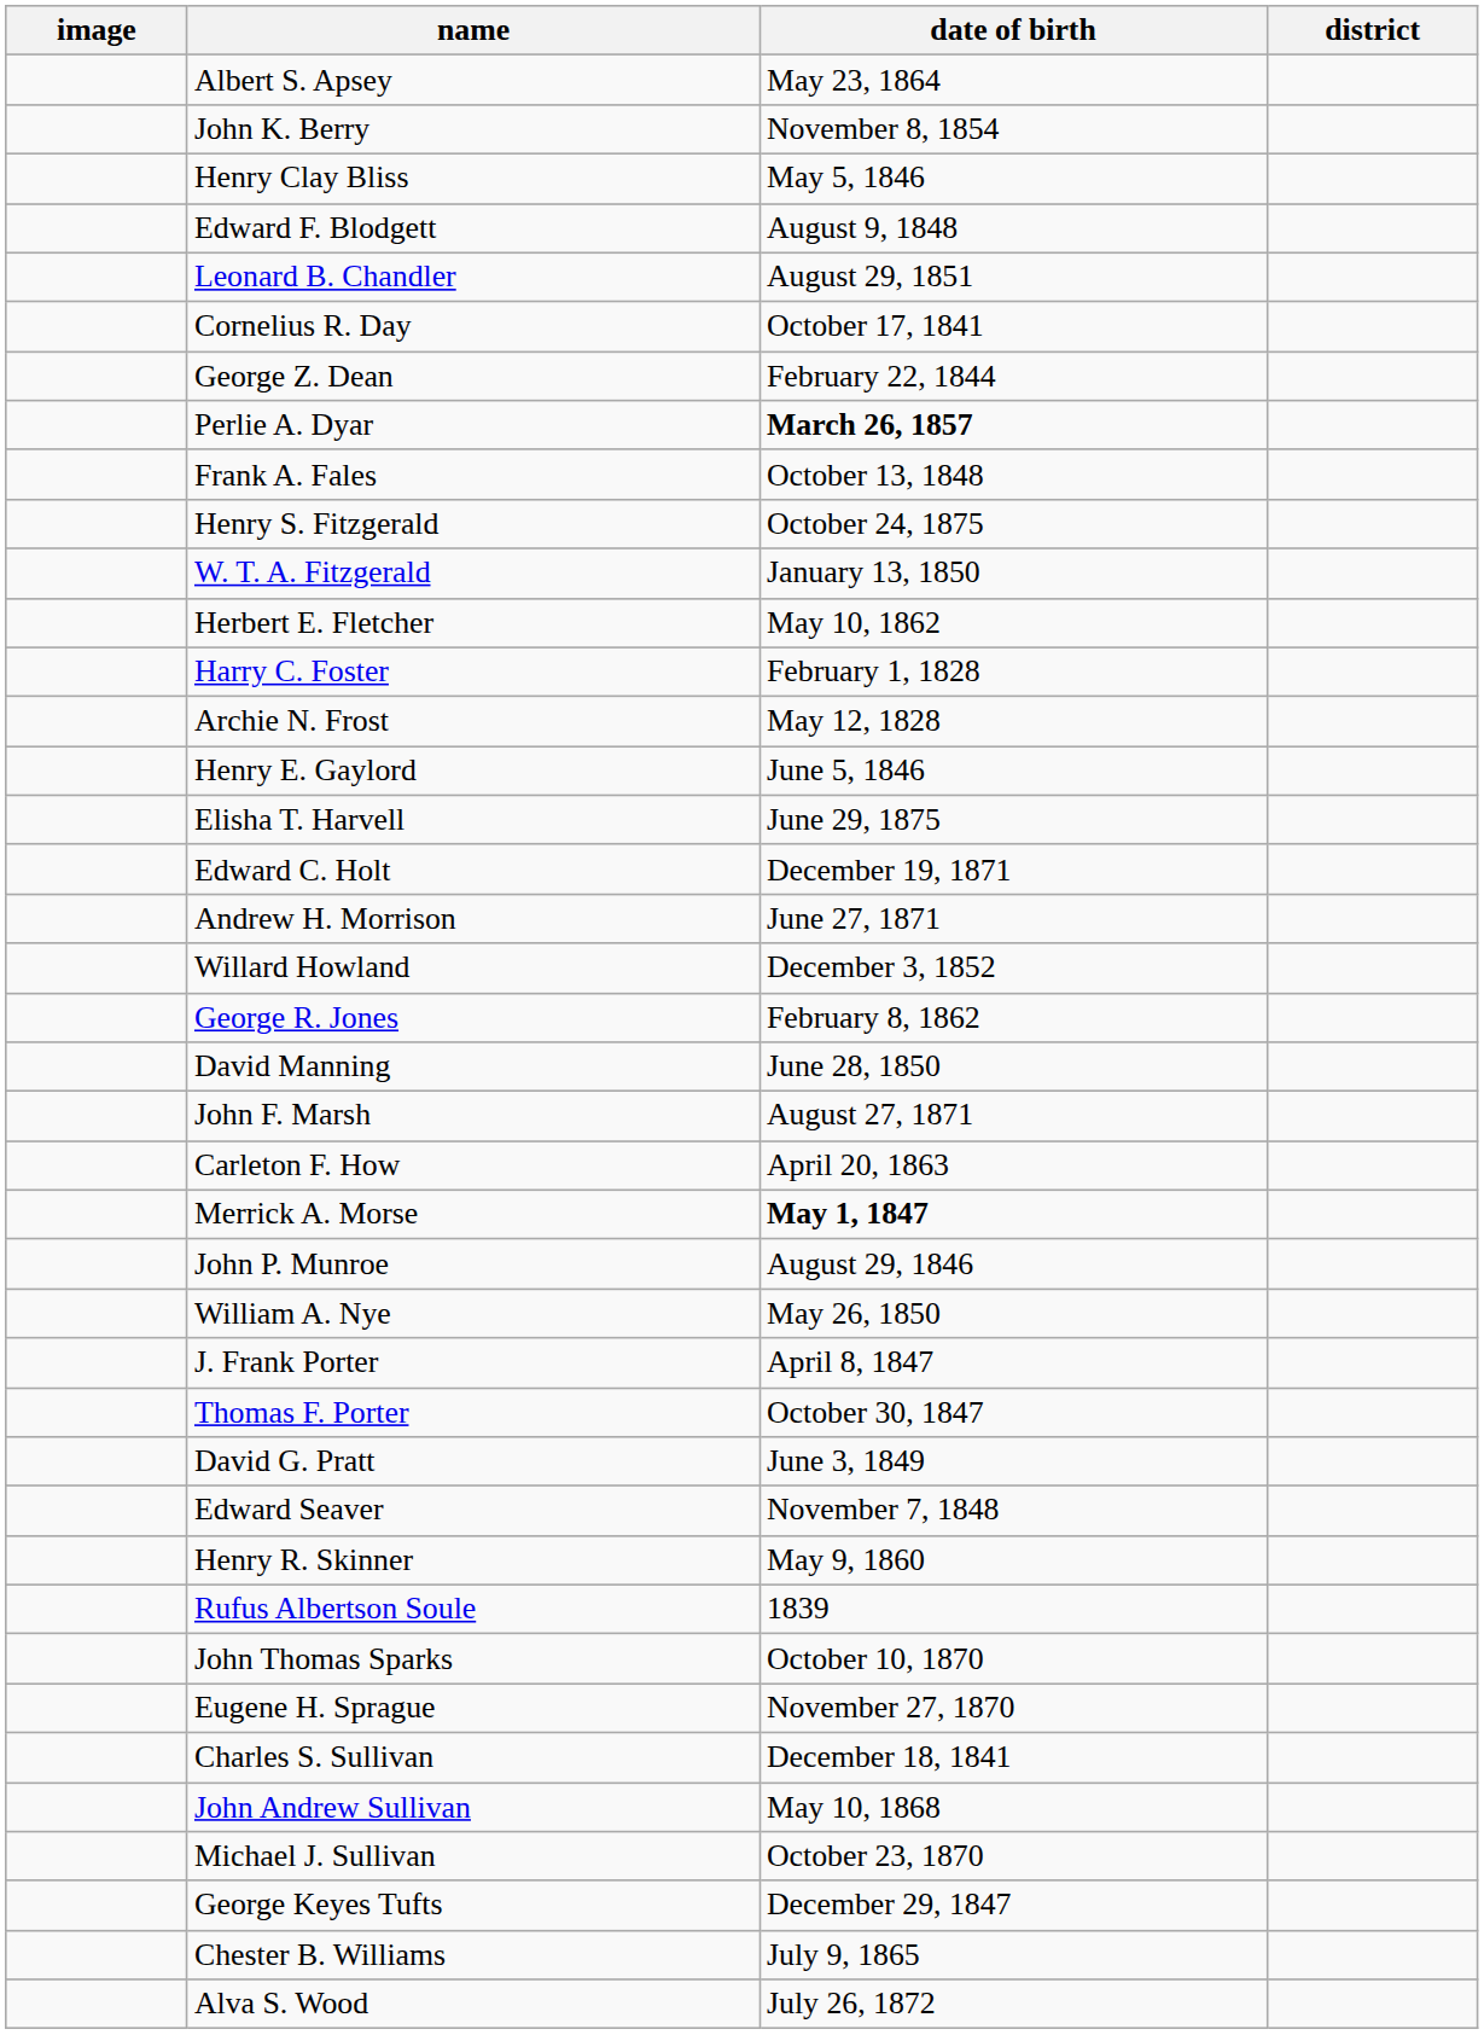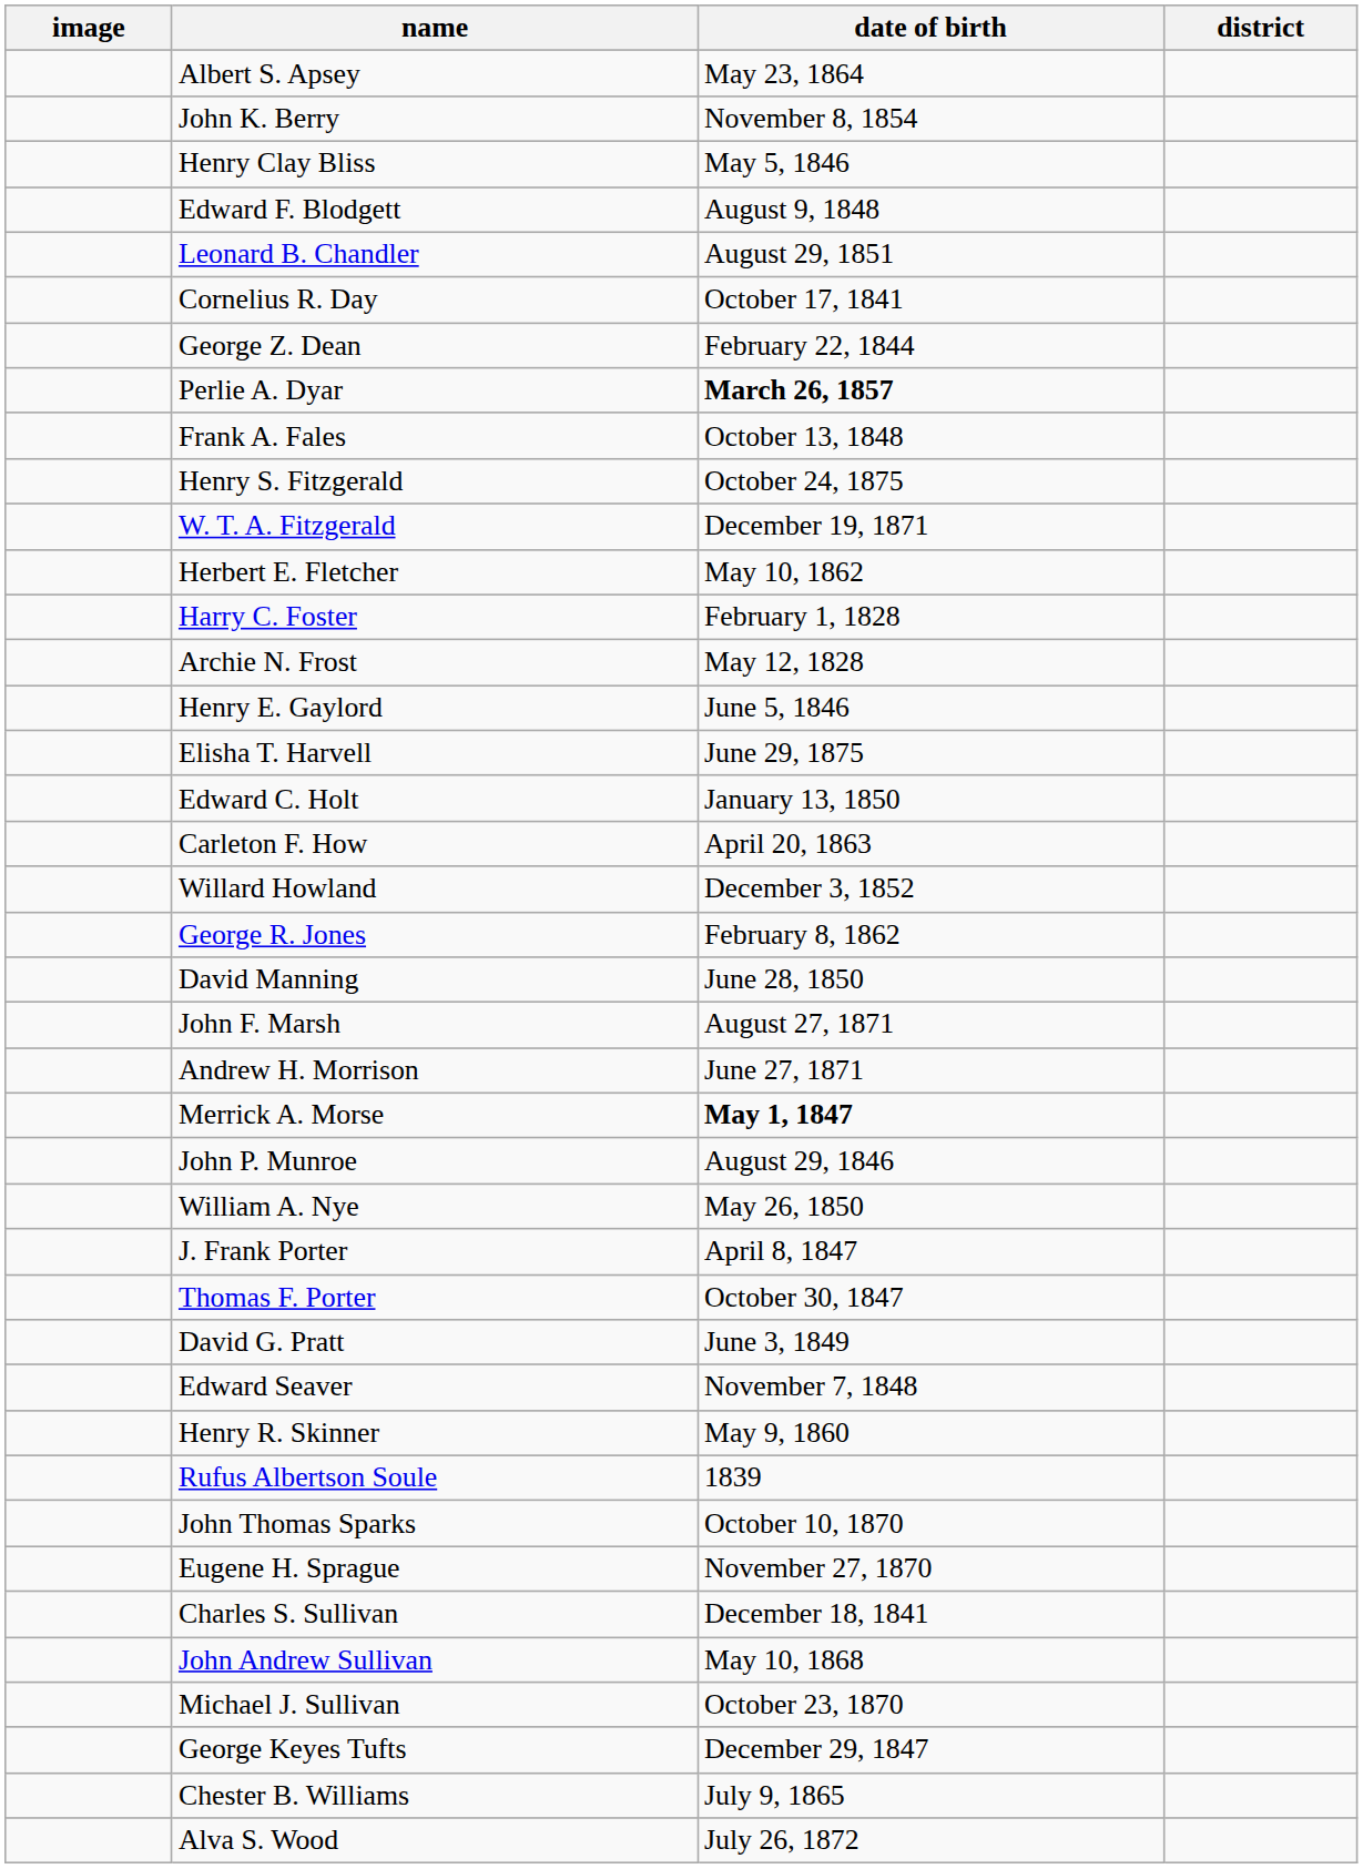 <table class='wikitable sortable' style="width:60%">
 <tr>
 <th>image</th>
 <th>name </th>
 <th data-sort-type=date>date of birth </th>
 <th>district</th>
 </tr>
 <tr>
 <td></td>
 <td>Albert S. Apsey</td>
 <td>May 23, 1864</td>
 <td></td>
 </tr>
 <tr>
 <td></td>
 <td>John K. Berry</td>
 <td>November 8, 1854</td>
 <td></td>
 </tr>
 <tr>
 <td></td>
 <td>Henry Clay Bliss</td>
 <td>May 5, 1846</td>
 <td></td>
 </tr>
 <tr>
 <td></td>
 <td>Edward F. Blodgett</td>
 <td>August 9, 1848</td>
 <td></td>
 </tr>
 <tr>
 <td></td>
 <td><a href='#'>Leonard B. Chandler</a></td>
 <td>August 29, 1851</td>
 <td></td>
 </tr>
 <tr>
 <td></td>
 <td>Cornelius R. Day</td>
 <td>October 17, 1841</td>
 <td></td>
 </tr>
 <tr>
 <td></td>
 <td>George Z. Dean</td>
 <td>February 22, 1844</td>
 <td></td>
 </tr>
 <tr>
 <td></td>
 <td>Perlie A. Dyar</td>
 <td><strong>March 26, 1857</strong></td>
 <td></td>
 </tr>
 <tr>
 <td></td>
 <td>Frank A. Fales</td>
 <td>October 13, 1848</td>
 <td></td>
 </tr>
 <tr>
 <td></td>
 <td>Henry S. Fitzgerald</td>
 <td>October 24, 1875</td>
 <td></td>
 </tr>
 <tr>
 <td></td>
 <td><a href='#'>W. T. A. Fitzgerald</a></td>
-<td>January 13, 1850</td>
+<td>December 19, 1871</td>
 <td></td>
 </tr>
 <tr>
 <td></td>
 <td>Herbert E. Fletcher</td>
 <td>May 10, 1862</td>
 <td></td>
 </tr>
 <tr>
 <td></td>
 <td><a href='#'>Harry C. Foster</a></td>
 <td>February 1, 1828</td>
 <td></td>
 </tr>
 <tr>
 <td></td>
 <td>Archie N. Frost</td>
 <td>May 12, 1828</td>
 <td></td>
 </tr>
 <tr>
 <td></td>
 <td>Henry E. Gaylord</td>
 <td>June 5, 1846</td>
 <td></td>
 </tr>
 <tr>
 <td></td>
 <td>Elisha T. Harvell</td>
 <td>June 29, 1875</td>
 <td></td>
 </tr>
 <tr>
 <td></td>
 <td>Edward C. Holt</td>
-<td>December 19, 1871</td>
+<td>January 13, 1850</td>
 <td></td>
 </tr>
 <tr>
 <td></td>
-<td>Andrew H. Morrison</td>
-<td>June 27, 1871</td>
+<td>Carleton F. How</td>
+<td>April 20, 1863</td>
 <td></td>
 </tr>
 <tr>
 <td></td>
 <td>Willard Howland</td>
 <td>December 3, 1852</td>
 <td></td>
 </tr>
 <tr>
 <td></td>
 <td><a href='#'>George R. Jones</a></td>
 <td>February 8, 1862</td>
 <td></td>
 </tr>
 <tr>
 <td></td>
 <td>David Manning</td>
 <td>June 28, 1850</td>
 <td></td>
 </tr>
 <tr>
 <td></td>
 <td>John F. Marsh</td>
 <td>August 27, 1871</td>
 <td></td>
 </tr>
 <tr>
 <td></td>
-<td>Carleton F. How</td>
-<td>April 20, 1863</td>
+<td>Andrew H. Morrison</td>
+<td>June 27, 1871</td>
 <td></td>
 </tr>
 <tr>
 <td></td>
 <td>Merrick A. Morse</td>
 <td><strong>May 1, 1847</strong></td>
 <td></td>
 </tr>
 <tr>
 <td></td>
 <td>John P. Munroe</td>
 <td>August 29, 1846</td>
 <td></td>
 </tr>
 <tr>
 <td></td>
 <td>William A. Nye</td>
 <td>May 26, 1850</td>
 <td></td>
 </tr>
 <tr>
 <td></td>
 <td>J. Frank Porter</td>
 <td>April 8, 1847</td>
 <td></td>
 </tr>
 <tr>
 <td></td>
 <td><a href='#'>Thomas F. Porter</a></td>
 <td>October 30, 1847</td>
 <td></td>
 </tr>
 <tr>
 <td></td>
 <td>David G. Pratt</td>
 <td>June 3, 1849</td>
 <td></td>
 </tr>
 <tr>
 <td></td>
 <td>Edward Seaver</td>
 <td>November 7, 1848</td>
 <td></td>
 </tr>
 <tr>
 <td></td>
 <td>Henry R. Skinner</td>
 <td>May 9, 1860</td>
 <td></td>
 </tr>
 <tr>
 <td></td>
 <td><a href='#'>Rufus Albertson Soule</a></td>
 <td>1839</td>
 <td></td>
 </tr>
 <tr>
 <td></td>
 <td>John Thomas Sparks</td>
 <td>October 10, 1870</td>
 <td></td>
 </tr>
 <tr>
 <td></td>
 <td>Eugene H. Sprague</td>
 <td>November 27, 1870</td>
 <td></td>
 </tr>
 <tr>
 <td></td>
 <td>Charles S. Sullivan</td>
 <td>December 18, 1841</td>
 <td></td>
 </tr>
 <tr>
 <td></td>
 <td><a href='#'>John Andrew Sullivan</a></td>
 <td>May 10, 1868</td>
 <td></td>
 </tr>
 <tr>
 <td></td>
 <td>Michael J. Sullivan</td>
 <td>October 23, 1870</td>
 <td></td>
 </tr>
 <tr>
 <td></td>
 <td>George Keyes Tufts</td>
 <td>December 29, 1847</td>
 <td></td>
 </tr>
 <tr>
 <td></td>
 <td>Chester B. Williams</td>
 <td>July 9, 1865</td>
 <td></td>
 </tr>
 <tr>
 <td></td>
 <td>Alva S. Wood</td>
 <td>July 26, 1872</td>
 <td></td>
 </tr>
 </table>
